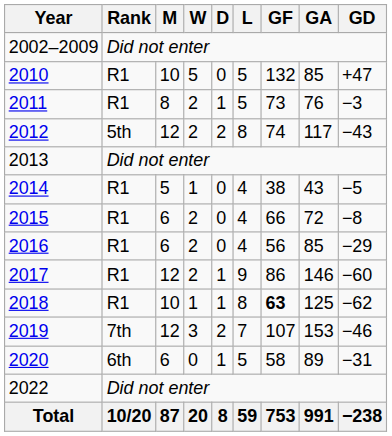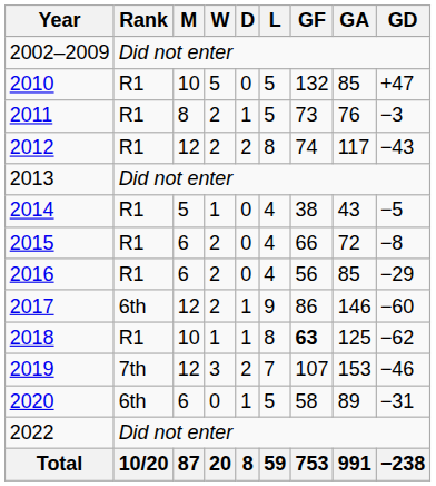 <table class="wikitable">
 <tr>
 <th>Year</th>
 <th>Rank</th>
 <th>M</th>
 <th>W</th>
 <th>D</th>
 <th>L</th>
 <th>GF</th>
 <th>GA</th>
 <th>GD</th>
 </tr>
 <tr>
 <td>2002–2009</td>
 <td colspan=8><em>Did not enter</em></td>
 </tr>
 <tr>
 <td><a href='#'>2010</a></td>
 <td>R1</td>
 <td>10</td>
 <td>5</td>
 <td>0</td>
 <td>5</td>
 <td>132</td>
 <td>85</td>
 <td>+47</td>
 </tr>
 <tr>
 <td><a href='#'>2011</a></td>
 <td>R1</td>
 <td>8</td>
 <td>2</td>
 <td>1</td>
 <td>5</td>
 <td>73</td>
 <td>76</td>
 <td>−3</td>
 </tr>
 <tr>
 <td><a href='#'>2012</a></td>
-<td>5th</td>
+<td>R1</td>
 <td>12</td>
 <td>2</td>
 <td>2</td>
 <td>8</td>
 <td>74</td>
 <td>117</td>
 <td>−43</td>
 </tr>
 <tr>
 <td>2013</td>
 <td colspan=8><em>Did not enter</em></td>
 </tr>
 <tr>
 <td><a href='#'>2014</a></td>
 <td>R1</td>
 <td>5</td>
 <td>1</td>
 <td>0</td>
 <td>4</td>
 <td>38</td>
 <td>43</td>
 <td>−5</td>
 </tr>
 <tr>
 <td><a href='#'>2015</a></td>
 <td>R1</td>
 <td>6</td>
 <td>2</td>
 <td>0</td>
 <td>4</td>
 <td>66</td>
 <td>72</td>
 <td>−8</td>
 </tr>
 <tr>
 <td><a href='#'>2016</a></td>
 <td>R1</td>
 <td>6</td>
 <td>2</td>
 <td>0</td>
 <td>4</td>
 <td>56</td>
 <td>85</td>
 <td>−29</td>
 </tr>
 <tr>
 <td><a href='#'>2017</a></td>
-<td>R1</td>
+<td>6th</td>
 <td>12</td>
 <td>2</td>
 <td>1</td>
 <td>9</td>
 <td>86</td>
 <td>146</td>
 <td>−60</td>
 </tr>
 <tr>
 <td><a href='#'>2018</a></td>
 <td>R1</td>
 <td>10</td>
 <td>1</td>
 <td>1</td>
 <td>8</td>
 <td><strong>63</strong></td>
 <td>125</td>
 <td>−62</td>
 </tr>
 <tr>
 <td><a href='#'>2019</a></td>
 <td>7th</td>
 <td>12</td>
 <td>3</td>
 <td>2</td>
 <td>7</td>
 <td>107</td>
 <td>153</td>
 <td>−46</td>
 </tr>
 <tr>
 <td><a href='#'>2020</a></td>
 <td>6th</td>
 <td>6</td>
 <td>0</td>
 <td>1</td>
 <td>5</td>
 <td>58</td>
 <td>89</td>
 <td>−31</td>
 </tr>
 <tr>
 <td>2022</td>
 <td colspan=8><em>Did not enter</em></td>
 </tr>
 <tr>
 <th>Total</th>
 <th>10/20</th>
 <th>87</th>
 <th>20</th>
 <th>8</th>
 <th>59</th>
 <th>753</th>
 <th>991</th>
 <th>−238</th>
 </tr>
 </table>
